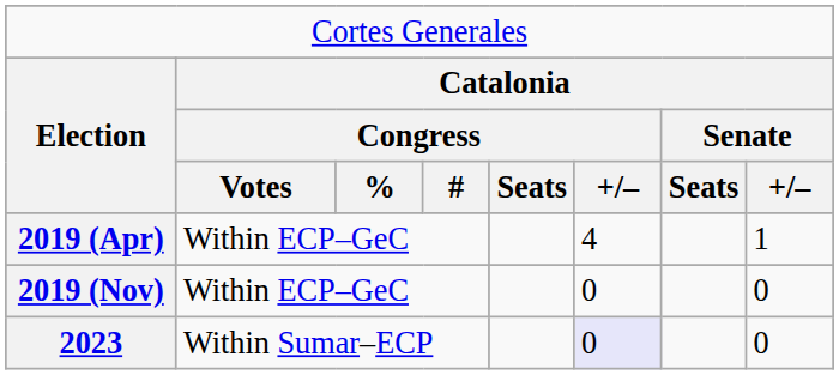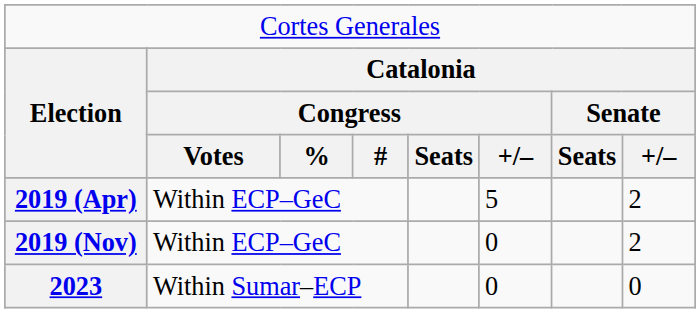 <table class="wikitable" style="font-size:95%; text-align:left;">
 <tr>
 <td colspan="8" align="center"><a href='#'>Cortes Generales</a></td>
 </tr>
 <tr>
 <th rowspan="3" width="75">Election</th>
 <th colspan="7">Catalonia</th>
 </tr>
 <tr>
 <th colspan="5">Congress</th>
 <th colspan="2">Senate</th>
 </tr>
 <tr>
 <th width="70">Votes</th>
 <th width="35">%</th>
 <th width="25">#</th>
 <th>Seats</th>
 <th width="35">+/–</th>
 <th>Seats</th>
 <th width="35">+/–</th>
 </tr>
 <tr>
 <th><a href='#'>2019 (Apr)</a></th>
 <td colspan="3">Within <a href='#'>ECP–GeC</a></td>
 <td></td>
-<td>4</td>
+<td>5</td>
 <td></td>
-<td>1</td>
+<td>2</td>
 </tr>
 <tr>
 <th><a href='#'>2019 (Nov)</a></th>
 <td colspan="3">Within <a href='#'>ECP–GeC</a></td>
 <td></td>
 <td>0</td>
 <td></td>
-<td>0</td>
+<td>2</td>
 </tr>
 <tr>
 <th><a href='#'>2023</a></th>
 <td colspan="3">Within <a href='#'>Sumar</a>–<a href='#'>ECP</a></td>
 <td></td>
-<td style="background: lavender;">0</td>
+<td>0</td>
 <td></td>
 <td>0</td>
 </tr>
 </table>
